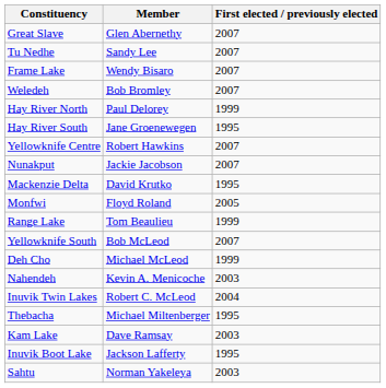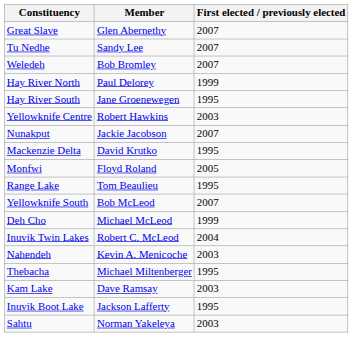 <table class="wikitable sortable">
 <tr>
 <th>Constituency</th>
 <th>Member</th>
 <th>First elected / previously elected</th>
 </tr>
 <tr>
 <td><a href='#'>Great Slave</a></td>
 <td><a href='#'>Glen Abernethy</a></td>
 <td>2007</td>
 </tr>
 <tr>
 <td><a href='#'>Tu Nedhe</a></td>
 <td><a href='#'>Sandy Lee</a></td>
-<td>2007</td>
-</tr>
-<tr>
-<td><a href='#'>Frame Lake</a></td>
-<td><a href='#'>Wendy Bisaro</a></td>
 <td>2007</td>
 </tr>
 <tr>
 <td><a href='#'>Weledeh</a></td>
 <td><a href='#'>Bob Bromley</a></td>
 <td>2007</td>
 </tr>
 <tr>
 <td><a href='#'>Hay River North</a></td>
 <td><a href='#'>Paul Delorey</a></td>
 <td>1999</td>
 </tr>
 <tr>
 <td><a href='#'>Hay River South</a></td>
 <td><a href='#'>Jane Groenewegen</a></td>
 <td>1995</td>
 </tr>
 <tr>
 <td><a href='#'>Yellowknife Centre</a></td>
 <td><a href='#'>Robert Hawkins</a></td>
-<td>2007</td>
+<td>2003</td>
 </tr>
 <tr>
 <td><a href='#'>Nunakput</a></td>
 <td><a href='#'>Jackie Jacobson</a></td>
 <td>2007</td>
 </tr>
 <tr>
 <td><a href='#'>Mackenzie Delta</a></td>
 <td><a href='#'>David Krutko</a></td>
 <td>1995</td>
 </tr>
 <tr>
 <td><a href='#'>Monfwi</a></td>
 <td><a href='#'>Floyd Roland</a></td>
 <td>2005</td>
 </tr>
 <tr>
 <td><a href='#'>Range Lake</a></td>
 <td><a href='#'>Tom Beaulieu</a></td>
-<td>1999</td>
+<td>1995</td>
 </tr>
 <tr>
 <td><a href='#'>Yellowknife South</a></td>
 <td><a href='#'>Bob McLeod</a></td>
 <td>2007</td>
 </tr>
 <tr>
 <td><a href='#'>Deh Cho</a></td>
 <td><a href='#'>Michael McLeod</a></td>
 <td>1999</td>
 </tr>
 <tr>
+<td><a href='#'>Inuvik Twin Lakes</a></td>
+<td><a href='#'>Robert C. McLeod</a></td>
+<td>2004</td>
+</tr>
+<tr>
 <td><a href='#'>Nahendeh</a></td>
 <td><a href='#'>Kevin A. Menicoche</a></td>
 <td>2003</td>
-</tr>
-<tr>
-<td><a href='#'>Inuvik Twin Lakes</a></td>
-<td><a href='#'>Robert C. McLeod</a></td>
-<td>2004</td>
 </tr>
 <tr>
 <td><a href='#'>Thebacha</a></td>
 <td><a href='#'>Michael Miltenberger</a></td>
 <td>1995</td>
 </tr>
 <tr>
 <td><a href='#'>Kam Lake</a></td>
 <td><a href='#'>Dave Ramsay</a></td>
 <td>2003</td>
 </tr>
 <tr>
 <td><a href='#'>Inuvik Boot Lake</a></td>
 <td><a href='#'>Jackson Lafferty</a></td>
 <td>1995</td>
 </tr>
 <tr>
 <td><a href='#'>Sahtu</a></td>
 <td><a href='#'>Norman Yakeleya</a></td>
 <td>2003</td>
 </tr>
 </table>
